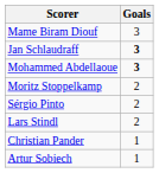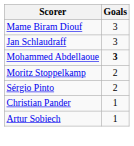 <table class="wikitable">
 <tr>
 <th>Scorer</th>
 <th>Goals</th>
 </tr>
 <tr>
 <td> <a href='#'>Mame Biram Diouf</a></td>
 <td align=center>3</td>
 </tr>
 <tr>
 <td> <a href='#'>Jan Schlaudraff</a></td>
-<td align=center><strong>3</strong></td>
+<td align=center>3</td>
 </tr>
 <tr>
 <td> <a href='#'>Mohammed Abdellaoue</a></td>
 <td align=center><strong>3</strong></td>
 </tr>
 <tr>
 <td> <a href='#'>Moritz Stoppelkamp</a></td>
 <td align=center>2</td>
 </tr>
 <tr>
 <td> <a href='#'>Sérgio Pinto</a></td>
 <td align=center>2</td>
 </tr>
 <tr>
-<td> <a href='#'>Lars Stindl</a></td>
-<td align=center>2</td>
-</tr>
-<tr>
 <td> <a href='#'>Christian Pander</a></td>
 <td align=center>1</td>
 </tr>
 <tr>
 <td> <a href='#'>Artur Sobiech</a></td>
 <td align=center>1</td>
 </tr>
 </table>
